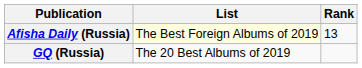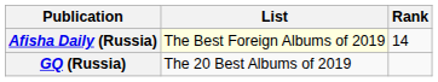 <table class="wikitable plainrowheaders sortable">
 <tr>
 <th scope="col">Publication</th>
 <th scope="col">List</th>
 <th scope="col">Rank</th>
 </tr>
 <tr>
 <th scope="row"><em><a href='#'>Afisha Daily</a></em> (Russia)</th>
 <td style="background: lightyellow;">The Best Foreign Albums of 2019</td>
-<td>13</td>
+<td>14</td>
 </tr>
 <tr>
 <th scope="row"><em><a href='#'>GQ</a></em> (Russia)</th>
 <td>The 20 Best Albums of 2019</td>
 <td></td>
 </tr>
 </table>
